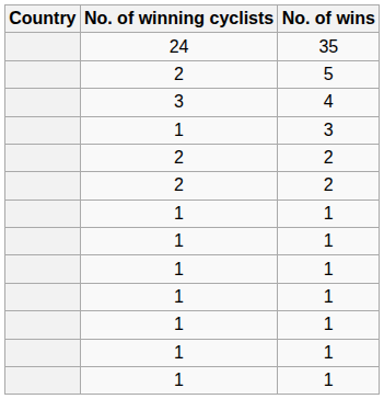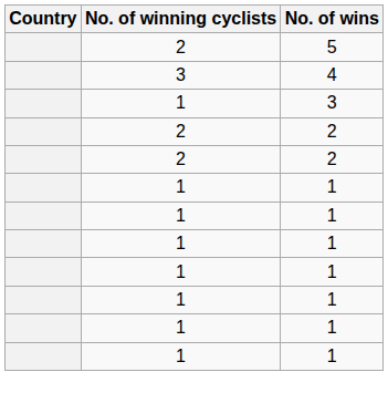 <table class="sortable plainrowheaders wikitable">
 <tr>
 <th scope=col>Country</th>
 <th scope=col>No. of winning cyclists</th>
 <th scope=col>No. of wins</th>
-</tr>
-<tr>
-<th scope=row></th>
-<td align=center>24</td>
-<td align=center>35</td>
 </tr>
 <tr>
 <th scope=row></th>
 <td align=center>2</td>
 <td align=center>5</td>
 </tr>
 <tr>
 <th scope=row></th>
 <td align=center>3</td>
 <td align=center>4</td>
 </tr>
 <tr>
 <th scope=row></th>
 <td align=center>1</td>
 <td align=center>3</td>
 </tr>
 <tr>
 <th scope=row></th>
 <td align=center>2</td>
 <td align=center>2</td>
 </tr>
 <tr>
 <th scope=row></th>
 <td align=center>2</td>
 <td align=center>2</td>
 </tr>
 <tr>
 <th scope=row></th>
 <td align=center>1</td>
 <td align=center>1</td>
 </tr>
 <tr>
 <th scope=row></th>
 <td align=center>1</td>
 <td align=center>1</td>
 </tr>
 <tr>
 <th scope=row></th>
 <td align=center>1</td>
 <td align=center>1</td>
 </tr>
 <tr>
 <th scope=row></th>
 <td align=center>1</td>
 <td align=center>1</td>
 </tr>
 <tr>
 <th scope=row></th>
 <td align=center>1</td>
 <td align=center>1</td>
 </tr>
 <tr>
 <th scope=row></th>
 <td align=center>1</td>
 <td align=center>1</td>
 </tr>
 <tr>
 <th scope=row></th>
 <td align=center>1</td>
 <td align=center>1</td>
 </tr>
 </table>
